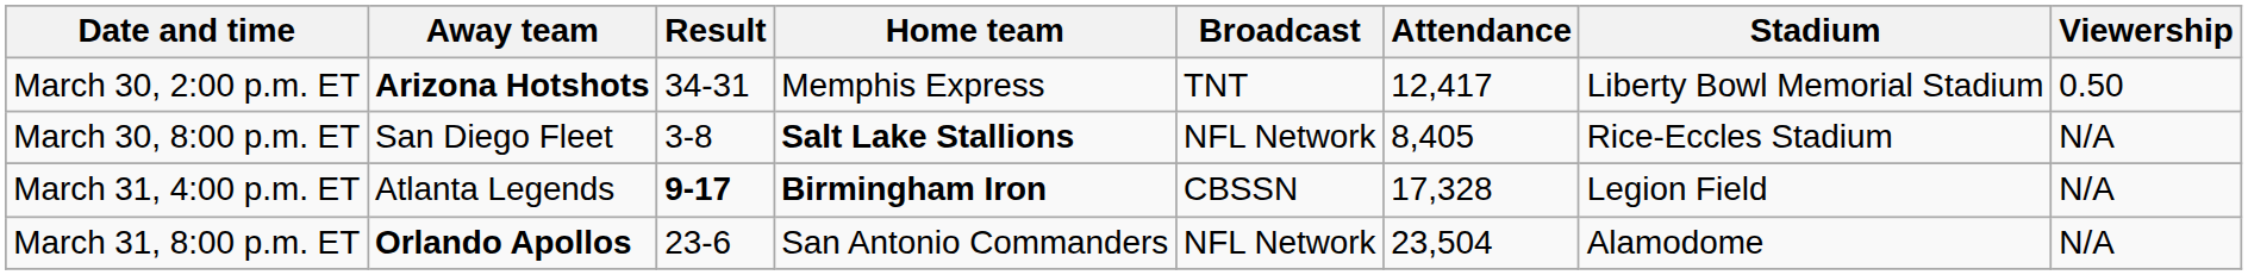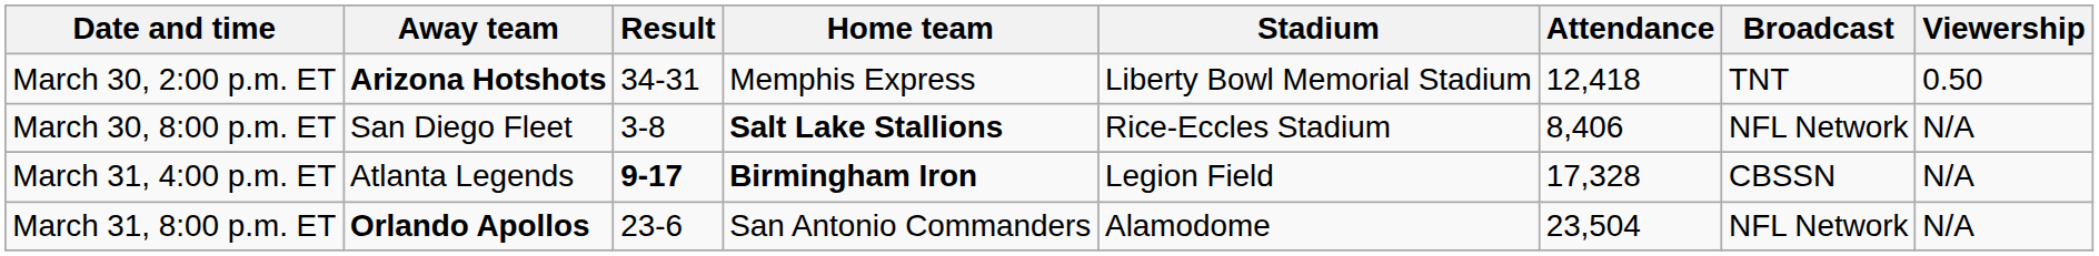 <table class="wikitable">
 <tr>
 <th>Date and time</th>
 <th>Away team</th>
 <th>Result</th>
 <th>Home team</th>
+<th>Stadium</th>
+<th>Attendance</th>
 <th>Broadcast</th>
-<th>Attendance</th>
-<th>Stadium</th>
 <th>Viewership<br></th>
 </tr>
 <tr>
 <td>March 30, 2:00 p.m. ET</td>
 <td><strong>Arizona Hotshots</strong></td>
 <td>34-31</td>
 <td>Memphis Express</td>
+<td>Liberty Bowl Memorial Stadium</td>
+<td>12,418</td>
 <td>TNT</td>
-<td>12,417</td>
-<td>Liberty Bowl Memorial Stadium</td>
 <td>0.50</td>
 </tr>
 <tr>
 <td>March 30, 8:00 p.m. ET</td>
 <td>San Diego Fleet</td>
 <td>3-8</td>
 <td><strong>Salt Lake Stallions</strong></td>
+<td>Rice-Eccles Stadium</td>
+<td>8,406</td>
 <td>NFL Network</td>
-<td>8,405</td>
-<td>Rice-Eccles Stadium</td>
 <td>N/A</td>
 </tr>
 <tr>
 <td>March 31, 4:00 p.m. ET</td>
 <td>Atlanta Legends</td>
 <td><strong>9-17</strong></td>
 <td><strong>Birmingham Iron</strong></td>
+<td>Legion Field</td>
+<td>17,328</td>
 <td>CBSSN</td>
-<td>17,328</td>
-<td>Legion Field</td>
 <td>N/A</td>
 </tr>
 <tr>
 <td>March 31, 8:00 p.m. ET</td>
 <td><strong>Orlando Apollos</strong></td>
 <td>23-6</td>
 <td>San Antonio Commanders</td>
+<td>Alamodome</td>
+<td>23,504</td>
 <td>NFL Network</td>
-<td>23,504</td>
-<td>Alamodome</td>
 <td>N/A</td>
 </tr>
 </table>
